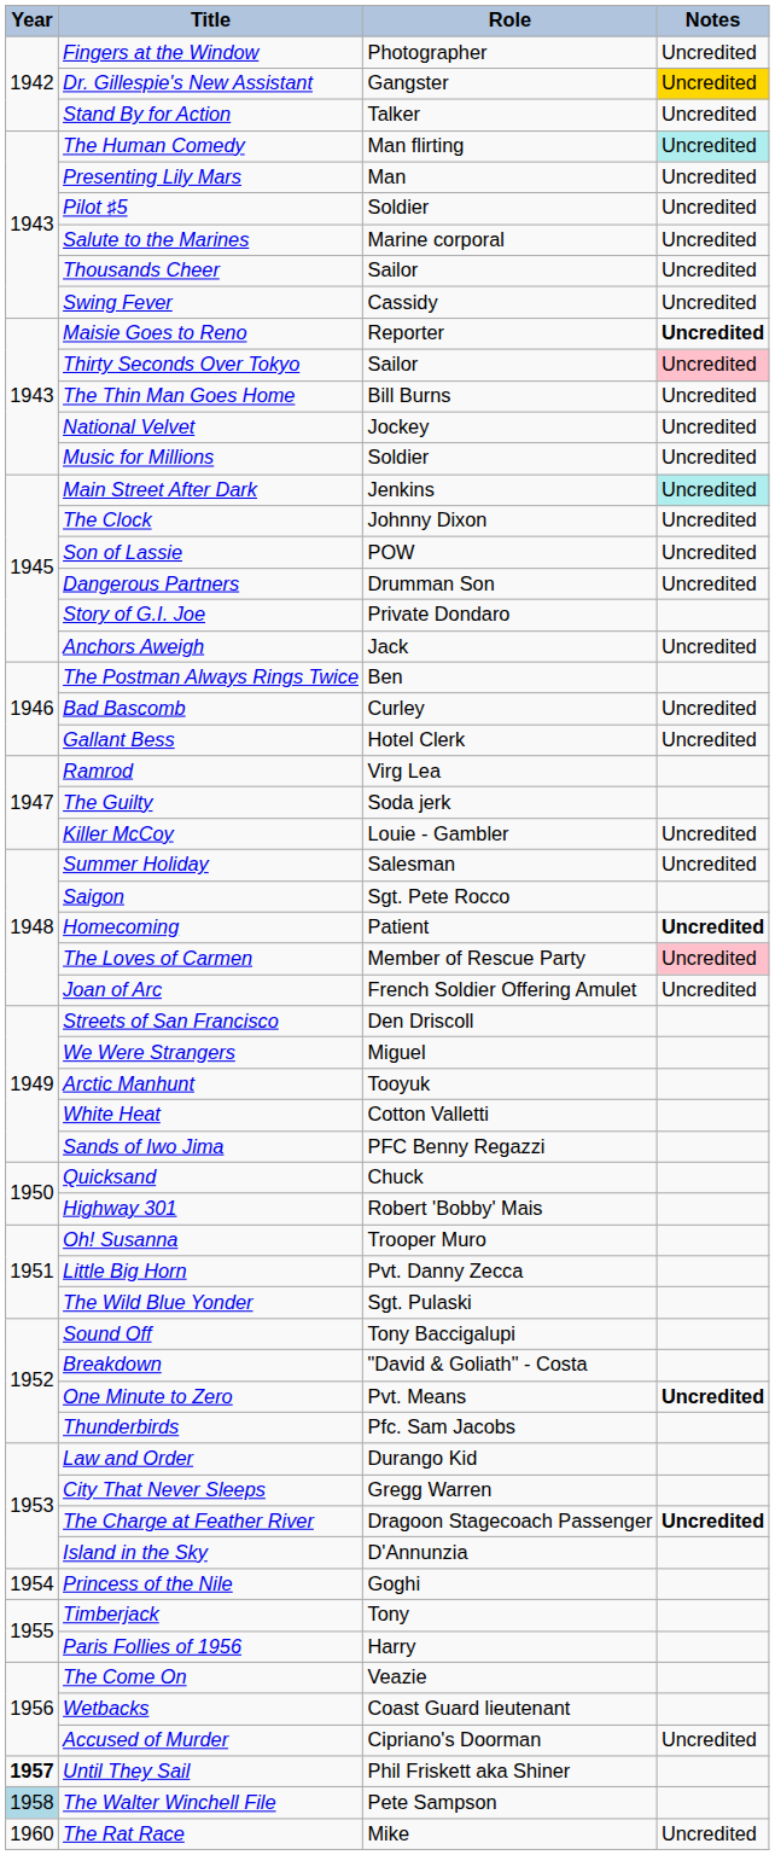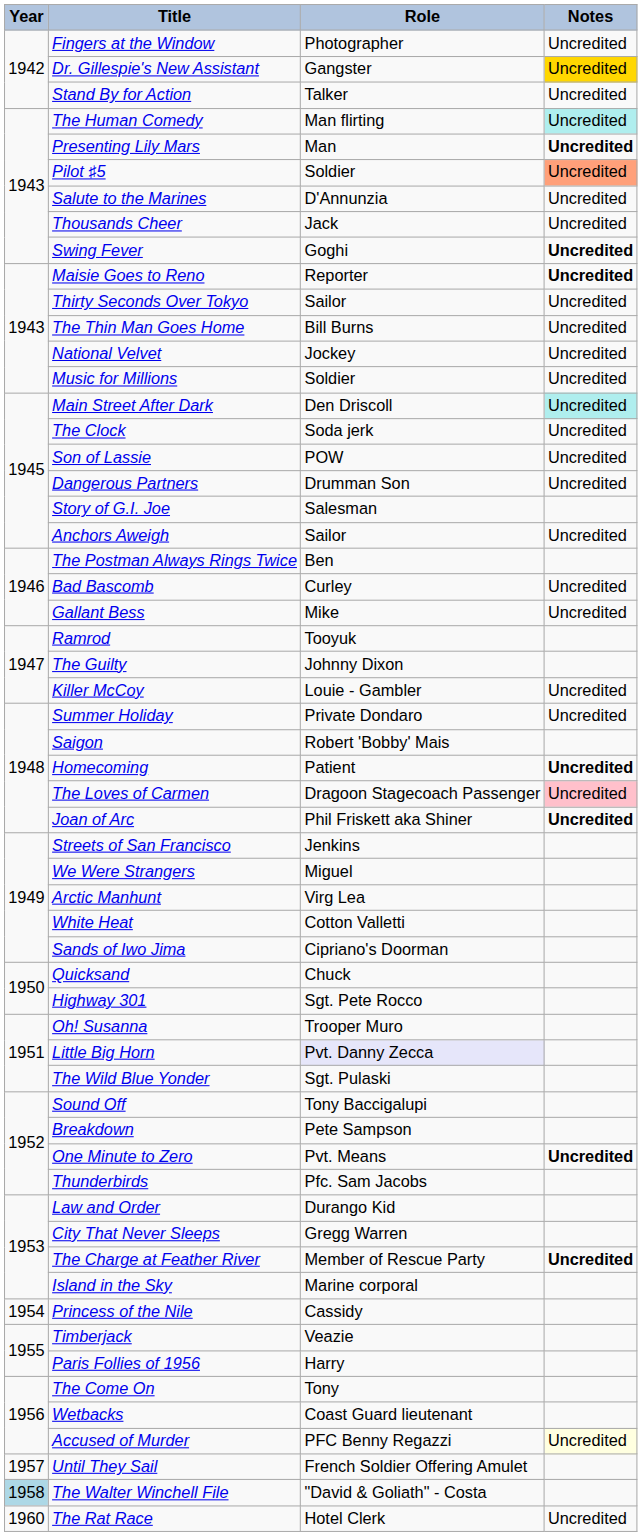 <table class="wikitable">
 <tr>
 <th style="background:#B0C4DE;">Year</th>
 <th style="background:#B0C4DE;">Title</th>
 <th style="background:#B0C4DE;">Role</th>
 <th style="background:#B0C4DE;">Notes</th>
 </tr>
 <tr>
 <td rowspan=3>1942</td>
 <td><em><a href='#'>Fingers at the Window</a></em></td>
 <td>Photographer</td>
 <td>Uncredited</td>
 </tr>
 <tr>
 <td><em><a href='#'>Dr. Gillespie's New Assistant</a></em></td>
 <td>Gangster</td>
 <td style="background: gold;">Uncredited</td>
 </tr>
 <tr>
 <td><em><a href='#'>Stand By for Action</a></em></td>
 <td>Talker</td>
 <td>Uncredited</td>
 </tr>
 <tr>
 <td rowspan=6>1943</td>
 <td><em><a href='#'>The Human Comedy</a></em></td>
 <td>Man flirting</td>
 <td style="background: paleturquoise;">Uncredited</td>
 </tr>
 <tr>
 <td><em><a href='#'>Presenting Lily Mars</a></em></td>
 <td>Man</td>
-<td>Uncredited</td>
+<td><strong>Uncredited</strong></td>
 </tr>
 <tr>
 <td><em><a href='#'>Pilot ♯5</a></em></td>
 <td>Soldier</td>
-<td>Uncredited</td>
+<td style="background: lightsalmon;">Uncredited</td>
 </tr>
 <tr>
 <td><em><a href='#'>Salute to the Marines</a></em></td>
-<td>Marine corporal</td>
+<td>D'Annunzia</td>
 <td>Uncredited</td>
 </tr>
 <tr>
 <td><em><a href='#'>Thousands Cheer</a></em></td>
-<td>Sailor</td>
+<td>Jack</td>
 <td>Uncredited</td>
 </tr>
 <tr>
 <td><em><a href='#'>Swing Fever</a></em></td>
-<td>Cassidy</td>
-<td>Uncredited</td>
+<td>Goghi</td>
+<td><strong>Uncredited</strong></td>
 </tr>
 <tr>
 <td rowspan=5>1943</td>
 <td><em><a href='#'>Maisie Goes to Reno</a></em></td>
 <td>Reporter</td>
 <td><strong>Uncredited</strong></td>
 </tr>
 <tr>
 <td><em><a href='#'>Thirty Seconds Over Tokyo</a></em></td>
 <td>Sailor</td>
-<td style="background: pink;">Uncredited</td>
+<td>Uncredited</td>
 </tr>
 <tr>
 <td><em><a href='#'>The Thin Man Goes Home</a></em></td>
 <td>Bill Burns</td>
 <td>Uncredited</td>
 </tr>
 <tr>
 <td><em><a href='#'>National Velvet</a></em></td>
 <td>Jockey</td>
 <td>Uncredited</td>
 </tr>
 <tr>
 <td><em><a href='#'>Music for Millions</a></em></td>
 <td>Soldier</td>
 <td>Uncredited</td>
 </tr>
 <tr>
 <td rowspan=6>1945</td>
 <td><em><a href='#'>Main Street After Dark</a></em></td>
-<td>Jenkins</td>
+<td>Den Driscoll</td>
 <td style="background: paleturquoise;">Uncredited</td>
 </tr>
 <tr>
 <td><em><a href='#'>The Clock</a></em></td>
-<td>Johnny Dixon</td>
+<td>Soda jerk</td>
 <td>Uncredited</td>
 </tr>
 <tr>
 <td><em><a href='#'>Son of Lassie</a></em></td>
 <td>POW</td>
 <td>Uncredited</td>
 </tr>
 <tr>
 <td><em><a href='#'>Dangerous Partners</a></em></td>
 <td>Drumman Son</td>
 <td>Uncredited</td>
 </tr>
 <tr>
 <td><em><a href='#'>Story of G.I. Joe</a></em></td>
-<td>Private Dondaro</td>
+<td>Salesman</td>
 <td></td>
 </tr>
 <tr>
 <td><em><a href='#'>Anchors Aweigh</a></em></td>
-<td>Jack</td>
+<td>Sailor</td>
 <td>Uncredited</td>
 </tr>
 <tr>
 <td rowspan=3>1946</td>
 <td><em><a href='#'>The Postman Always Rings Twice</a></em></td>
 <td>Ben</td>
 <td></td>
 </tr>
 <tr>
 <td><em><a href='#'>Bad Bascomb</a></em></td>
 <td>Curley</td>
 <td>Uncredited</td>
 </tr>
 <tr>
 <td><em><a href='#'>Gallant Bess</a></em></td>
-<td>Hotel Clerk</td>
+<td>Mike</td>
 <td>Uncredited</td>
 </tr>
 <tr>
 <td rowspan=3>1947</td>
 <td><em><a href='#'>Ramrod</a></em></td>
-<td>Virg Lea</td>
+<td>Tooyuk</td>
 <td></td>
 </tr>
 <tr>
 <td><em><a href='#'>The Guilty</a></em></td>
-<td>Soda jerk</td>
+<td>Johnny Dixon</td>
 <td></td>
 </tr>
 <tr>
 <td><em><a href='#'>Killer McCoy</a></em></td>
 <td>Louie - Gambler</td>
 <td>Uncredited</td>
 </tr>
 <tr>
 <td rowspan=5>1948</td>
 <td><em><a href='#'>Summer Holiday</a></em></td>
-<td>Salesman</td>
+<td>Private Dondaro</td>
 <td>Uncredited</td>
 </tr>
 <tr>
 <td><em><a href='#'>Saigon</a></em></td>
-<td>Sgt. Pete Rocco</td>
+<td>Robert 'Bobby' Mais</td>
 <td></td>
 </tr>
 <tr>
 <td><em><a href='#'>Homecoming</a></em></td>
 <td>Patient</td>
 <td><strong>Uncredited</strong></td>
 </tr>
 <tr>
 <td><em><a href='#'>The Loves of Carmen</a></em></td>
-<td>Member of Rescue Party</td>
+<td>Dragoon Stagecoach Passenger</td>
 <td style="background: pink;">Uncredited</td>
 </tr>
 <tr>
 <td><em><a href='#'>Joan of Arc</a></em></td>
-<td>French Soldier Offering Amulet</td>
-<td>Uncredited</td>
+<td>Phil Friskett aka Shiner</td>
+<td><strong>Uncredited</strong></td>
 </tr>
 <tr>
 <td rowspan=5>1949</td>
 <td><em><a href='#'>Streets of San Francisco</a></em></td>
-<td>Den Driscoll</td>
+<td>Jenkins</td>
 <td></td>
 </tr>
 <tr>
 <td><em><a href='#'>We Were Strangers</a></em></td>
 <td>Miguel</td>
 <td></td>
 </tr>
 <tr>
 <td><em><a href='#'>Arctic Manhunt</a></em></td>
-<td>Tooyuk</td>
+<td>Virg Lea</td>
 <td></td>
 </tr>
 <tr>
 <td><em><a href='#'>White Heat</a></em></td>
 <td>Cotton Valletti</td>
 <td></td>
 </tr>
 <tr>
 <td><em><a href='#'>Sands of Iwo Jima</a></em></td>
-<td>PFC Benny Regazzi</td>
+<td>Cipriano's Doorman</td>
 <td></td>
 </tr>
 <tr>
 <td rowspan=2>1950</td>
 <td><em><a href='#'>Quicksand</a></em></td>
 <td>Chuck</td>
 <td></td>
 </tr>
 <tr>
 <td><em><a href='#'>Highway 301</a></em></td>
-<td>Robert 'Bobby' Mais</td>
+<td>Sgt. Pete Rocco</td>
 <td></td>
 </tr>
 <tr>
 <td rowspan=3>1951</td>
 <td><em><a href='#'>Oh! Susanna</a></em></td>
 <td>Trooper Muro</td>
 <td></td>
 </tr>
 <tr>
 <td><em><a href='#'>Little Big Horn</a></em></td>
-<td>Pvt. Danny Zecca</td>
+<td style="background: lavender;">Pvt. Danny Zecca</td>
 <td></td>
 </tr>
 <tr>
 <td><em><a href='#'>The Wild Blue Yonder</a></em></td>
 <td>Sgt. Pulaski</td>
 <td></td>
 </tr>
 <tr>
 <td rowspan=4>1952</td>
 <td><em><a href='#'>Sound Off</a></em></td>
 <td>Tony Baccigalupi</td>
 <td></td>
 </tr>
 <tr>
 <td><em><a href='#'>Breakdown</a></em></td>
-<td>"David & Goliath" - Costa</td>
+<td>Pete Sampson</td>
 <td></td>
 </tr>
 <tr>
 <td><em><a href='#'>One Minute to Zero</a></em></td>
 <td>Pvt. Means</td>
 <td><strong>Uncredited</strong></td>
 </tr>
 <tr>
 <td><em><a href='#'>Thunderbirds</a></em></td>
 <td>Pfc. Sam Jacobs</td>
 <td></td>
 </tr>
 <tr>
 <td rowspan=4>1953</td>
 <td><em><a href='#'>Law and Order</a></em></td>
 <td>Durango Kid</td>
 <td></td>
 </tr>
 <tr>
 <td><em><a href='#'>City That Never Sleeps</a></em></td>
 <td>Gregg Warren</td>
 <td></td>
 </tr>
 <tr>
 <td><em><a href='#'>The Charge at Feather River</a></em></td>
-<td>Dragoon Stagecoach Passenger</td>
+<td>Member of Rescue Party</td>
 <td><strong>Uncredited</strong></td>
 </tr>
 <tr>
 <td><em><a href='#'>Island in the Sky</a></em></td>
-<td>D'Annunzia</td>
+<td>Marine corporal</td>
 <td></td>
 </tr>
 <tr>
 <td rowspan=1>1954</td>
 <td><em><a href='#'>Princess of the Nile</a></em></td>
-<td>Goghi</td>
+<td>Cassidy</td>
 <td></td>
 </tr>
 <tr>
 <td rowspan=2>1955</td>
 <td><em><a href='#'>Timberjack</a></em></td>
-<td>Tony</td>
+<td>Veazie</td>
 <td></td>
 </tr>
 <tr>
 <td><em><a href='#'>Paris Follies of 1956</a></em></td>
 <td>Harry</td>
 <td></td>
 </tr>
 <tr>
 <td rowspan=3>1956</td>
 <td><em><a href='#'>The Come On</a></em></td>
-<td>Veazie</td>
+<td>Tony</td>
 <td></td>
 </tr>
 <tr>
 <td><em><a href='#'>Wetbacks</a></em></td>
 <td>Coast Guard lieutenant</td>
 <td></td>
 </tr>
 <tr>
 <td><em><a href='#'>Accused of Murder</a></em></td>
-<td>Cipriano's Doorman</td>
-<td>Uncredited</td>
+<td>PFC Benny Regazzi</td>
+<td style="background: lightyellow;">Uncredited</td>
 </tr>
 <tr>
-<td rowspan=1><strong>1957</strong></td>
+<td rowspan=1>1957</td>
 <td><em><a href='#'>Until They Sail</a></em></td>
-<td>Phil Friskett aka Shiner</td>
+<td>French Soldier Offering Amulet</td>
 <td></td>
 </tr>
 <tr>
 <td rowspan=1 style="background: lightblue;">1958</td>
 <td><em><a href='#'>The Walter Winchell File</a></em></td>
-<td>Pete Sampson</td>
+<td>"David & Goliath" - Costa</td>
 <td></td>
 </tr>
 <tr>
 <td rowspan=1>1960</td>
 <td><em><a href='#'>The Rat Race</a></em></td>
-<td>Mike</td>
+<td>Hotel Clerk</td>
 <td>Uncredited</td>
 </tr>
 </table>
